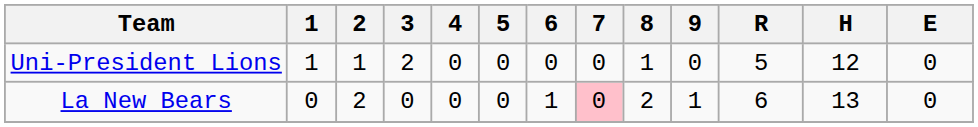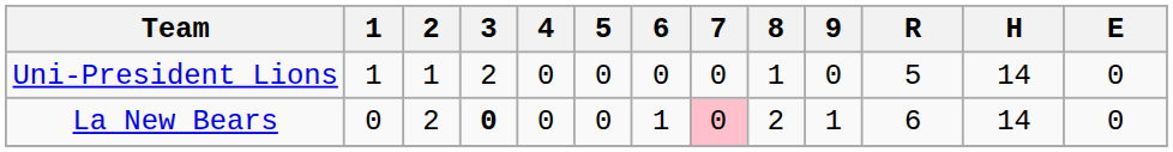 <table class=wikitable style="text-align:center">
 <tr>
 <th>Team</th>
 <th>1</th>
 <th>2</th>
 <th>3</th>
 <th>4</th>
 <th>5</th>
 <th>6</th>
 <th>7</th>
 <th>8</th>
 <th>9</th>
 <th>R</th>
 <th>H</th>
 <th>E</th>
 </tr>
 <tr>
 <td><a href='#'>Uni-President Lions</a></td>
 <td width = "20">1</td>
 <td width = "20">1</td>
 <td width = "20">2</td>
 <td width = "20">0</td>
 <td width = "20">0</td>
 <td width = "20">0</td>
 <td width = "20">0</td>
 <td width = "20">1</td>
 <td width = "20">0</td>
 <td width = "40">5</td>
-<td width = "40">12</td>
+<td width = "40">14</td>
 <td width = "40">0</td>
 </tr>
 <tr>
 <td><a href='#'>La New Bears</a></td>
 <td>0</td>
 <td>2</td>
-<td>0</td>
+<td><strong>0</strong></td>
 <td>0</td>
 <td>0</td>
 <td>1</td>
 <td style="background: pink;">0</td>
 <td>2</td>
 <td>1</td>
 <td>6</td>
-<td>13</td>
+<td>14</td>
 <td>0</td>
 </tr>
 <tr>
 </tr>
 </table>
